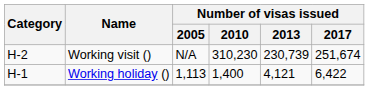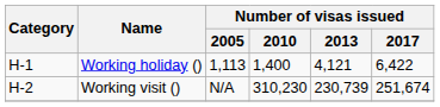 <table class="wikitable">
 <tr>
 <th rowspan="2">Category</th>
 <th rowspan="2">Name</th>
 <th colspan="4">Number of visas issued</th>
 </tr>
 <tr>
 <th>2005</th>
 <th>2010</th>
 <th>2013</th>
 <th>2017</th>
 </tr>
 <tr>
+<td>H-1</td>
+<td><a href='#'>Working holiday</a> ()</td>
+<td>1,113</td>
+<td>1,400</td>
+<td>4,121</td>
+<td>6,422</td>
+</tr>
+<tr>
 <td>H-2</td>
 <td>Working visit ()</td>
 <td>N/A</td>
 <td>310,230</td>
 <td>230,739</td>
 <td>251,674</td>
 </tr>
 <tr>
-<td>H-1</td>
-<td><a href='#'>Working holiday</a> ()</td>
-<td>1,113</td>
-<td>1,400</td>
-<td>4,121</td>
-<td>6,422</td>
-</tr>
-<tr>
 </tr>
 </table>
